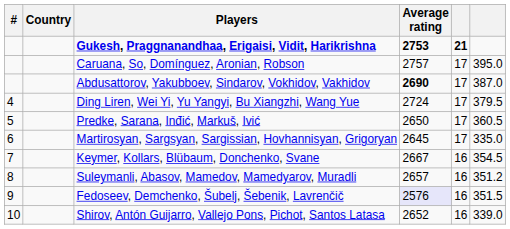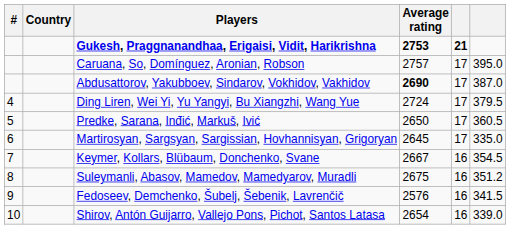 <table class="wikitable">
 <tr>
 <th>#</th>
 <th>Country</th>
 <th>Players</th>
 <th>Average<br>rating</th>
 <th></th>
 <th></th>
 </tr>
 <tr>
 <td></td>
 <td><strong></strong></td>
 <td><strong><a href='#'>Gukesh</a>, <a href='#'>Praggnanandhaa</a>, <a href='#'>Erigaisi</a>, <a href='#'>Vidit</a>, <a href='#'>Harikrishna</a></strong></td>
 <td><strong>2753</strong></td>
 <td><strong>21</strong></td>
 <td></td>
 </tr>
 <tr>
 <td></td>
 <td></td>
 <td><a href='#'>Caruana</a>, <a href='#'>So</a>, <a href='#'>Domínguez</a>, <a href='#'>Aronian</a>, <a href='#'>Robson</a></td>
 <td>2757</td>
 <td>17</td>
 <td>395.0</td>
 </tr>
 <tr>
 <td></td>
 <td></td>
 <td><a href='#'>Abdusattorov</a>, <a href='#'>Yakubboev</a>, <a href='#'>Sindarov</a>, <a href='#'>Vokhidov</a>, <a href='#'>Vakhidov</a></td>
 <td><strong>2690</strong></td>
 <td>17</td>
 <td>387.0</td>
 </tr>
 <tr>
 <td>4</td>
 <td></td>
 <td><a href='#'>Ding Liren</a>, <a href='#'>Wei Yi</a>, <a href='#'>Yu Yangyi</a>, <a href='#'>Bu Xiangzhi</a>, <a href='#'>Wang Yue</a></td>
 <td>2724</td>
 <td>17</td>
 <td>379.5</td>
 </tr>
 <tr>
 <td>5</td>
 <td></td>
 <td><a href='#'>Predke</a>, <a href='#'>Sarana</a>, <a href='#'>Inđić</a>, <a href='#'>Markuš</a>, <a href='#'>Ivić</a></td>
 <td>2650</td>
 <td>17</td>
 <td>360.5</td>
 </tr>
 <tr>
 <td>6</td>
 <td></td>
 <td><a href='#'>Martirosyan</a>, <a href='#'>Sargsyan</a>, <a href='#'>Sargissian</a>, <a href='#'>Hovhannisyan</a>, <a href='#'>Grigoryan</a></td>
 <td>2645</td>
 <td>17</td>
 <td>335.0</td>
 </tr>
 <tr>
 <td>7</td>
 <td></td>
 <td><a href='#'>Keymer</a>, <a href='#'>Kollars</a>, <a href='#'>Blübaum</a>, <a href='#'>Donchenko</a>, <a href='#'>Svane</a></td>
 <td>2667</td>
 <td>16</td>
 <td>354.5</td>
 </tr>
 <tr>
 <td>8</td>
 <td></td>
 <td><a href='#'>Suleymanli</a>, <a href='#'>Abasov</a>, <a href='#'>Mamedov</a>, <a href='#'>Mamedyarov</a>, <a href='#'>Muradli</a></td>
-<td>2657</td>
+<td>2675</td>
 <td>16</td>
 <td>351.2</td>
 </tr>
 <tr>
 <td>9</td>
 <td></td>
 <td><a href='#'>Fedoseev</a>, <a href='#'>Demchenko</a>, <a href='#'>Šubelj</a>, <a href='#'>Šebenik</a>, <a href='#'>Lavrenčič</a></td>
-<td style="background: lavender;">2576</td>
+<td>2576</td>
 <td>16</td>
-<td>351.5</td>
+<td>341.5</td>
 </tr>
 <tr>
 <td>10</td>
 <td></td>
 <td><a href='#'>Shirov</a>, <a href='#'>Antón Guijarro</a>, <a href='#'>Vallejo Pons</a>, <a href='#'>Pichot</a>, <a href='#'>Santos Latasa</a></td>
-<td>2652</td>
+<td>2654</td>
 <td>16</td>
 <td>339.0</td>
 </tr>
 </table>
